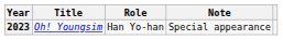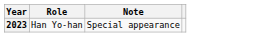 <table class="wikitable plainrowheaders" style="text-align: center;">
 <tr>
 <th scope="col">Year</th>
-<th scope="col">Title</th>
 <th scope="col">Role</th>
 <th scope="col">Note</th>
 <th scope="col" class="unsortable"></th>
 </tr>
 <tr>
 <th scope="row">2023</th>
-<td><em><a href='#'>Oh! Youngsim</a></em></td>
 <td>Han Yo-han</td>
 <td>Special appearance</td>
 <td></td>
 </tr>
 </table>
